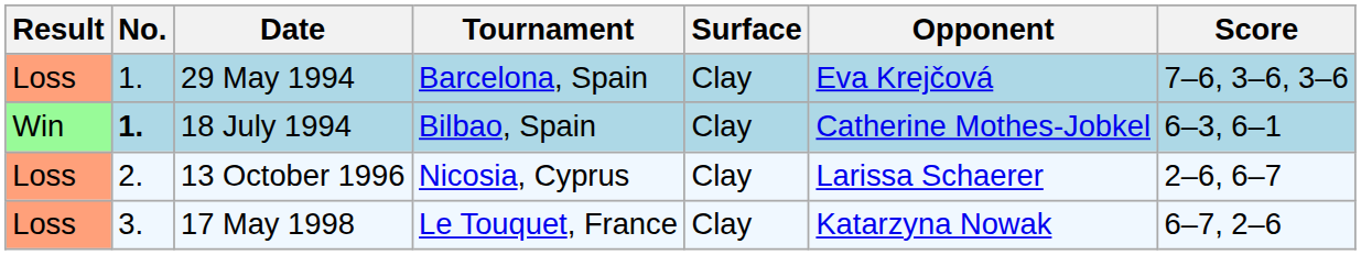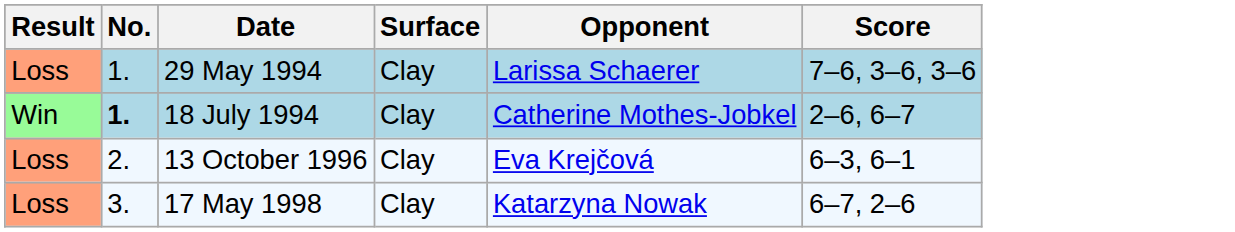 <table class="sortable wikitable" style="font-size:97%">
 <tr>
 <th>Result</th>
 <th>No.</th>
 <th>Date</th>
-<th>Tournament</th>
 <th>Surface</th>
 <th>Opponent</th>
 <th>Score</th>
 </tr>
 <tr style="background:lightblue;">
 <td style="background:#ffa07a;">Loss</td>
 <td>1.</td>
 <td>29 May 1994</td>
-<td><a href='#'>Barcelona</a>, Spain</td>
 <td>Clay</td>
-<td> <a href='#'>Eva Krejčová</a></td>
+<td> <a href='#'>Larissa Schaerer</a></td>
 <td>7–6, 3–6, 3–6</td>
 </tr>
 <tr style="background:lightblue;">
 <td style="background:#98fb98;">Win</td>
 <td><strong>1.</strong></td>
 <td>18 July 1994</td>
-<td><a href='#'>Bilbao</a>, Spain</td>
 <td>Clay</td>
 <td> <a href='#'>Catherine Mothes-Jobkel</a></td>
-<td>6–3, 6–1</td>
+<td>2–6, 6–7</td>
 </tr>
 <tr style="background:#f0f8ff;">
 <td style="background:#ffa07a;">Loss</td>
 <td>2.</td>
 <td>13 October 1996</td>
-<td><a href='#'>Nicosia</a>, Cyprus</td>
 <td>Clay</td>
-<td> <a href='#'>Larissa Schaerer</a></td>
-<td>2–6, 6–7</td>
+<td> <a href='#'>Eva Krejčová</a></td>
+<td>6–3, 6–1</td>
 </tr>
 <tr style="background:#f0f8ff;">
 <td style="background:#ffa07a;">Loss</td>
 <td>3.</td>
 <td>17 May 1998</td>
-<td><a href='#'>Le Touquet</a>, France</td>
 <td>Clay</td>
 <td> <a href='#'>Katarzyna Nowak</a></td>
 <td>6–7, 2–6</td>
 </tr>
 </table>
